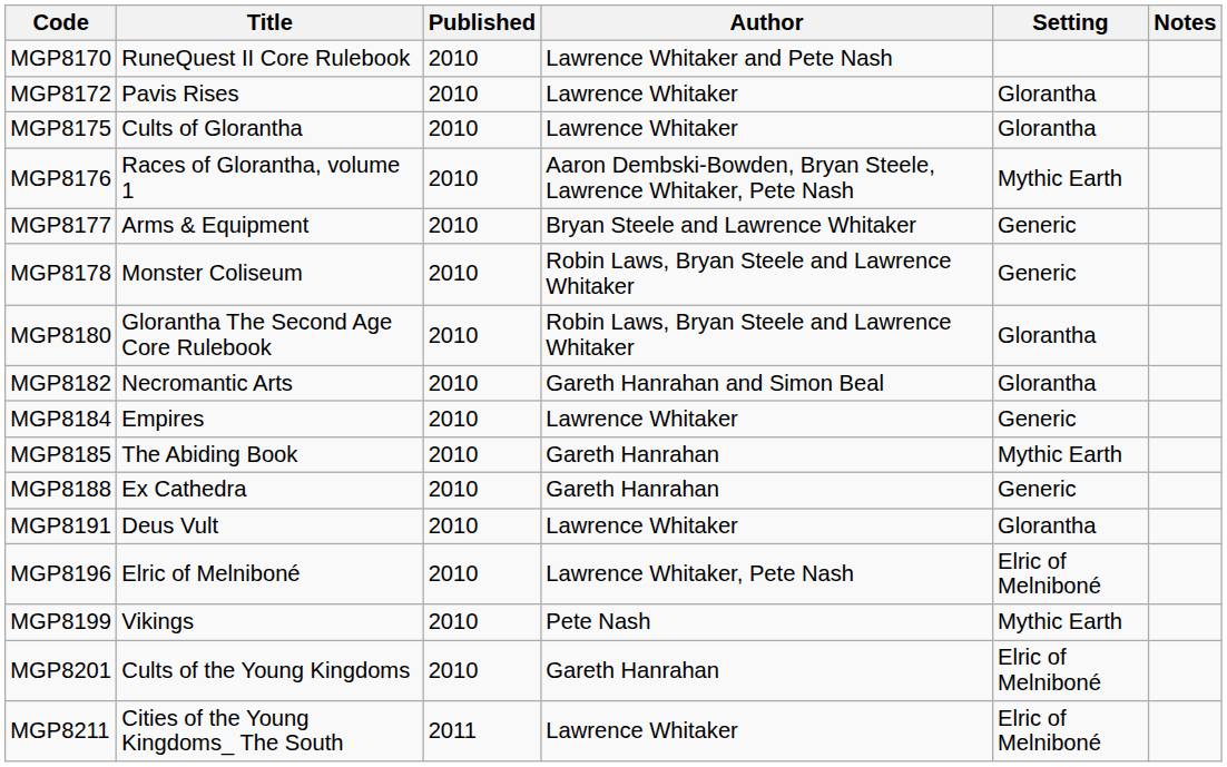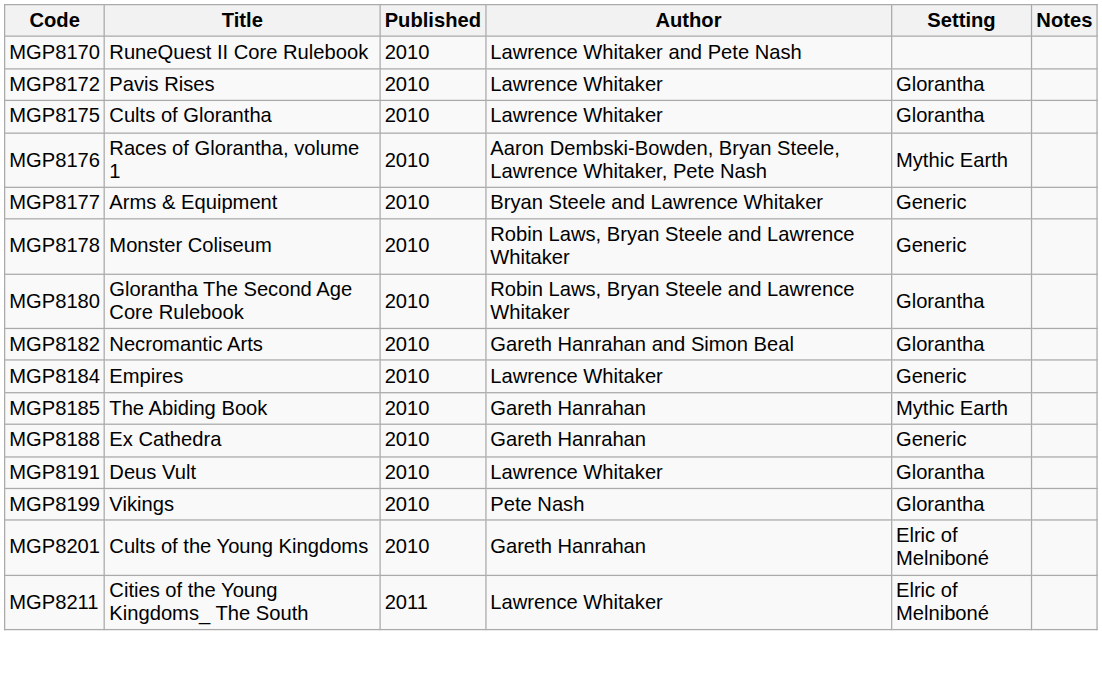 <table class="wikitable sortable">
 <tr>
 <th>Code</th>
 <th>Title</th>
 <th>Published</th>
 <th>Author</th>
 <th>Setting</th>
 <th>Notes</th>
 </tr>
 <tr>
 <td>MGP8170</td>
 <td>RuneQuest II Core Rulebook</td>
 <td>2010</td>
 <td>Lawrence Whitaker and Pete Nash</td>
 <td></td>
 <td></td>
 </tr>
 <tr>
 <td>MGP8172</td>
 <td>Pavis Rises</td>
 <td>2010</td>
 <td>Lawrence Whitaker</td>
 <td>Glorantha</td>
 <td></td>
 </tr>
 <tr>
 <td>MGP8175</td>
 <td>Cults of Glorantha</td>
 <td>2010</td>
 <td>Lawrence Whitaker</td>
 <td>Glorantha</td>
 <td></td>
 </tr>
 <tr>
 <td>MGP8176</td>
 <td>Races of Glorantha, volume 1</td>
 <td>2010</td>
 <td>Aaron Dembski-Bowden, Bryan Steele, Lawrence Whitaker, Pete Nash</td>
 <td>Mythic Earth</td>
 <td></td>
 </tr>
 <tr>
 <td>MGP8177</td>
 <td>Arms & Equipment</td>
 <td>2010</td>
 <td>Bryan Steele and Lawrence Whitaker</td>
 <td>Generic</td>
 <td></td>
 </tr>
 <tr>
 <td>MGP8178</td>
 <td>Monster Coliseum</td>
 <td>2010</td>
 <td>Robin Laws, Bryan Steele and Lawrence Whitaker</td>
 <td>Generic</td>
 <td></td>
 </tr>
 <tr>
 <td>MGP8180</td>
 <td>Glorantha The Second Age Core Rulebook</td>
 <td>2010</td>
 <td>Robin Laws, Bryan Steele and Lawrence Whitaker</td>
 <td>Glorantha</td>
 <td></td>
 </tr>
 <tr>
 <td>MGP8182</td>
 <td>Necromantic Arts</td>
 <td>2010</td>
 <td>Gareth Hanrahan and Simon Beal</td>
 <td>Glorantha</td>
 <td></td>
 </tr>
 <tr>
 <td>MGP8184</td>
 <td>Empires</td>
 <td>2010</td>
 <td>Lawrence Whitaker</td>
 <td>Generic</td>
 <td></td>
 </tr>
 <tr>
 <td>MGP8185</td>
 <td>The  Abiding Book</td>
 <td>2010</td>
 <td>Gareth Hanrahan</td>
 <td>Mythic Earth</td>
 <td></td>
 </tr>
 <tr>
 <td>MGP8188</td>
 <td>Ex Cathedra</td>
 <td>2010</td>
 <td>Gareth Hanrahan</td>
 <td>Generic</td>
 <td></td>
 </tr>
 <tr>
 <td>MGP8191</td>
 <td>Deus Vult</td>
 <td>2010</td>
 <td>Lawrence Whitaker</td>
 <td>Glorantha</td>
 <td></td>
 </tr>
 <tr>
-<td>MGP8196</td>
-<td>Elric of Melniboné</td>
-<td>2010</td>
-<td>Lawrence Whitaker, Pete Nash</td>
-<td>Elric of Melniboné</td>
-<td></td>
-</tr>
-<tr>
 <td>MGP8199</td>
 <td>Vikings</td>
 <td>2010</td>
 <td>Pete Nash</td>
-<td>Mythic Earth</td>
+<td>Glorantha</td>
 <td></td>
 </tr>
 <tr>
 <td>MGP8201</td>
 <td>Cults of the Young Kingdoms</td>
 <td>2010</td>
 <td>Gareth Hanrahan</td>
 <td>Elric of Melniboné</td>
 <td></td>
 </tr>
 <tr>
 <td>MGP8211</td>
 <td>Cities of the Young Kingdoms_ The South</td>
 <td>2011</td>
 <td>Lawrence Whitaker</td>
 <td>Elric of Melniboné</td>
 <td></td>
 </tr>
 </table>
